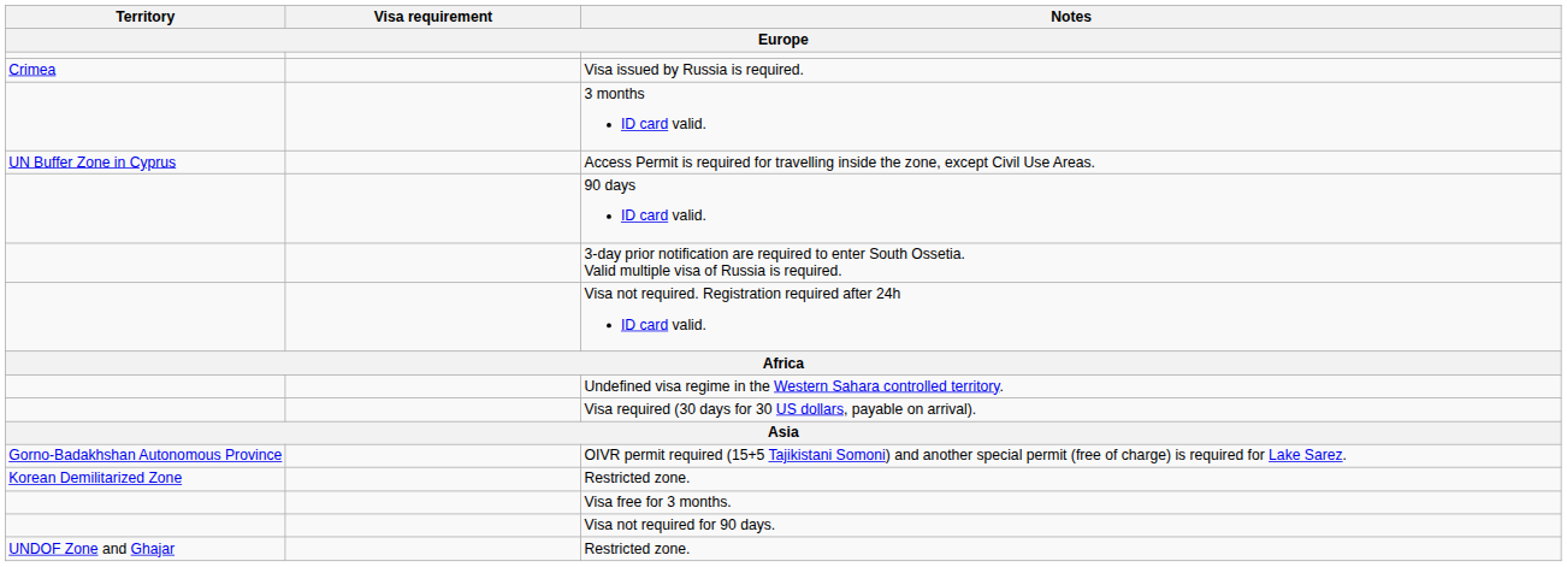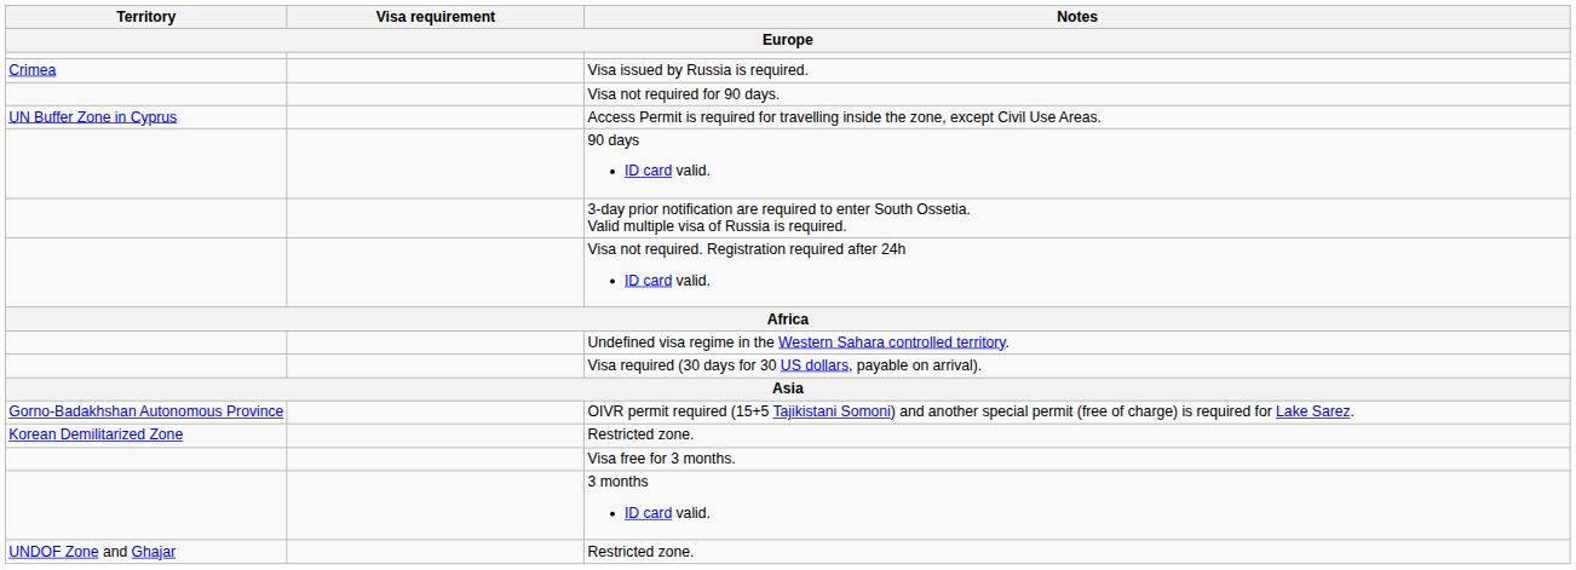 <table class="wikitable mw-collapsible" style="text-align: left; table-layout: fixed;">
 <tr>
 <th style="width:18%;">Territory</th>
 <th style="width:19%;">Visa requirement</th>
 <th>Notes</th>
 </tr>
 <tr>
 <th colspan="3">Europe</th>
 </tr>
 <tr>
 <td></td>
 <td></td>
 <td></td>
 </tr>
 <tr>
 <td> <a href='#'>Crimea</a></td>
 <td></td>
 <td>Visa issued by Russia is required.</td>
 </tr>
 <tr>
 <td></td>
 <td></td>
-<td>3 months<br><ul><li><a href='#'>ID card</a> valid.</li></ul></td>
+<td>Visa not required for 90 days.</td>
 </tr>
 <tr>
 <td> <a href='#'>UN Buffer Zone in Cyprus</a></td>
 <td></td>
 <td>Access Permit is required for travelling inside the zone, except Civil Use Areas.</td>
 </tr>
 <tr>
 <td></td>
 <td></td>
 <td>90 days<br><ul><li><a href='#'>ID card</a> valid.</li></ul></td>
 </tr>
 <tr>
 <td></td>
 <td></td>
 <td>3-day prior notification are required to enter South Ossetia. <br> Valid multiple visa of Russia is required.</td>
 </tr>
 <tr>
 <td></td>
 <td></td>
 <td>Visa not required. Registration required after 24h<br><ul><li><a href='#'>ID card</a> valid.</li></ul></td>
 </tr>
 <tr>
 <th colspan="3">Africa</th>
 </tr>
 <tr>
 <td></td>
 <td></td>
 <td>Undefined visa regime in the <a href='#'>Western Sahara controlled territory</a>.</td>
 </tr>
 <tr>
 <td></td>
 <td></td>
 <td>Visa required (30 days for 30 <a href='#'>US dollars</a>, payable on arrival).</td>
 </tr>
 <tr>
 <th colspan="3">Asia</th>
 </tr>
 <tr>
 <td> <a href='#'>Gorno-Badakhshan Autonomous Province</a></td>
 <td></td>
 <td>OIVR permit required (15+5 <a href='#'>Tajikistani Somoni</a>) and another special permit (free of charge) is required for <a href='#'>Lake Sarez</a>.</td>
 </tr>
 <tr>
 <td> <a href='#'>Korean Demilitarized Zone</a></td>
 <td></td>
 <td>Restricted zone.</td>
 </tr>
 <tr>
 <td></td>
 <td></td>
 <td>Visa free for 3 months.</td>
 </tr>
 <tr>
 <td></td>
 <td></td>
-<td>Visa not required for 90 days.</td>
+<td>3 months<br><ul><li><a href='#'>ID card</a> valid.</li></ul></td>
 </tr>
 <tr>
 <td> <a href='#'>UNDOF Zone</a> and <a href='#'>Ghajar</a></td>
 <td></td>
 <td>Restricted zone.</td>
 </tr>
 </table>
